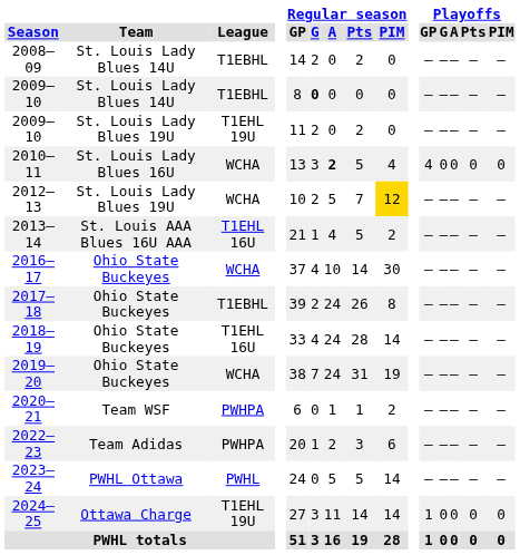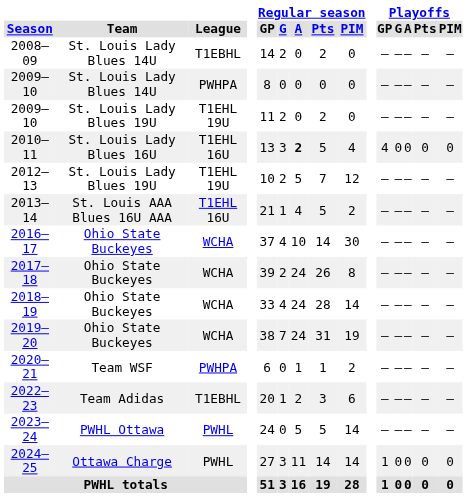 <table border="0" cellpadding="1" cellspacing="0" width="75%" style="text-align:center">
 <tr>
 <th colspan="3" bgcolor="#ffffff"> </th>
 <th rowspan="94" bgcolor="#ffffff"> </th>
 <th colspan="5"><a href='#'>Regular season</a></th>
 <th rowspan="94" bgcolor="#ffffff"> </th>
 <th colspan="5"><a href='#'>Playoffs</a></th>
 </tr>
 <tr bgcolor="#e0e0e0">
 <th><a href='#'>Season</a></th>
 <th>Team</th>
 <th>League</th>
 <th>GP</th>
 <th><a href='#'>G</a></th>
 <th><a href='#'>A</a></th>
 <th><a href='#'>Pts</a></th>
 <th><a href='#'>PIM</a></th>
 <th>GP</th>
 <th>G</th>
 <th>A</th>
 <th>Pts</th>
 <th>PIM</th>
 </tr>
 <tr>
 <td>2008–09</td>
 <td>St. Louis Lady Blues 14U</td>
 <td>T1EBHL</td>
 <td>14</td>
 <td>2</td>
 <td>0</td>
 <td>2</td>
 <td>0</td>
 <td>—</td>
 <td>—</td>
 <td>—</td>
 <td>—</td>
 <td>—</td>
 </tr>
 <tr style="background:#f0f0f0;">
 <td>2009–10</td>
 <td>St. Louis Lady Blues 14U</td>
-<td>T1EBHL</td>
+<td>PWHPA</td>
 <td>8</td>
-<td><strong>0</strong></td>
+<td>0</td>
 <td>0</td>
 <td>0</td>
 <td>0</td>
 <td>—</td>
 <td>—</td>
 <td>—</td>
 <td>—</td>
 <td>—</td>
 </tr>
 <tr>
 <td>2009–10</td>
 <td>St. Louis Lady Blues 19U</td>
 <td>T1EHL 19U</td>
 <td>11</td>
 <td>2</td>
 <td>0</td>
 <td>2</td>
 <td>0</td>
 <td>—</td>
 <td>—</td>
 <td>—</td>
 <td>—</td>
 <td>—</td>
 </tr>
 <tr style="background:#f0f0f0;">
 <td>2010–11</td>
 <td>St. Louis Lady Blues 16U</td>
-<td>WCHA</td>
+<td>T1EHL 16U</td>
 <td>13</td>
 <td>3</td>
 <td><strong>2</strong></td>
 <td>5</td>
 <td>4</td>
 <td>4</td>
 <td>0</td>
 <td>0</td>
 <td>0</td>
 <td>0</td>
 </tr>
 <tr>
 <td>2012–13</td>
 <td>St. Louis Lady Blues 19U</td>
-<td>WCHA</td>
+<td>T1EHL 19U</td>
 <td>10</td>
 <td>2</td>
 <td>5</td>
 <td>7</td>
-<td style="background: gold;">12</td>
+<td>12</td>
 <td>—</td>
 <td>—</td>
 <td>—</td>
 <td>—</td>
 <td>—</td>
 </tr>
 <tr style="background:#f0f0f0;">
 <td>2013–14</td>
 <td>St. Louis AAA Blues 16U AAA</td>
 <td><a href='#'>T1EHL</a> 16U</td>
 <td>21</td>
 <td>1</td>
 <td>4</td>
 <td>5</td>
 <td>2</td>
 <td>—</td>
 <td>—</td>
 <td>—</td>
 <td>—</td>
 <td>—</td>
 </tr>
 <tr>
 <td><a href='#'>2016–17</a></td>
 <td><a href='#'>Ohio State Buckeyes</a></td>
 <td><a href='#'>WCHA</a></td>
 <td>37</td>
 <td>4</td>
 <td>10</td>
 <td>14</td>
 <td>30</td>
 <td>—</td>
 <td>—</td>
 <td>—</td>
 <td>—</td>
 <td>—</td>
 </tr>
 <tr style="background:#f0f0f0;">
 <td><a href='#'>2017–18</a></td>
 <td>Ohio State Buckeyes</td>
-<td>T1EBHL</td>
+<td>WCHA</td>
 <td>39</td>
 <td>2</td>
 <td>24</td>
 <td>26</td>
 <td>8</td>
 <td>—</td>
 <td>—</td>
 <td>—</td>
 <td>—</td>
 <td>—</td>
 </tr>
 <tr>
 <td><a href='#'>2018–19</a></td>
 <td>Ohio State Buckeyes</td>
-<td>T1EHL 16U</td>
+<td>WCHA</td>
 <td>33</td>
 <td>4</td>
 <td>24</td>
 <td>28</td>
 <td>14</td>
 <td>—</td>
 <td>—</td>
 <td>—</td>
 <td>—</td>
 <td>—</td>
 </tr>
 <tr style="background:#f0f0f0;">
 <td><a href='#'>2019–20</a></td>
 <td>Ohio State Buckeyes</td>
 <td>WCHA</td>
 <td>38</td>
 <td>7</td>
 <td>24</td>
 <td>31</td>
 <td>19</td>
 <td>—</td>
 <td>—</td>
 <td>—</td>
 <td>—</td>
 <td>—</td>
 </tr>
 <tr>
 <td><a href='#'>2020–21</a></td>
 <td>Team WSF</td>
 <td><a href='#'>PWHPA</a></td>
 <td>6</td>
 <td>0</td>
 <td>1</td>
 <td>1</td>
 <td>2</td>
 <td>—</td>
 <td>—</td>
 <td>—</td>
 <td>—</td>
 <td>—</td>
 </tr>
 <tr style="background:#f0f0f0;">
 <td><a href='#'>2022–23</a></td>
 <td>Team Adidas</td>
-<td>PWHPA</td>
+<td>T1EBHL</td>
 <td>20</td>
 <td>1</td>
 <td>2</td>
 <td>3</td>
 <td>6</td>
 <td>—</td>
 <td>—</td>
 <td>—</td>
 <td>—</td>
 <td>—</td>
 </tr>
 <tr>
 <td><a href='#'>2023–24</a></td>
 <td><a href='#'>PWHL Ottawa</a></td>
 <td><a href='#'>PWHL</a></td>
 <td>24</td>
 <td>0</td>
 <td>5</td>
 <td>5</td>
 <td>14</td>
 <td>—</td>
 <td>—</td>
 <td>—</td>
 <td>—</td>
 <td>—</td>
 </tr>
 <tr style="background:#f0f0f0;">
 <td><a href='#'>2024–25</a></td>
 <td><a href='#'>Ottawa Charge</a></td>
-<td>T1EHL 19U</td>
+<td>PWHL</td>
 <td>27</td>
 <td>3</td>
 <td>11</td>
 <td>14</td>
 <td>14</td>
 <td>1</td>
 <td>0</td>
 <td>0</td>
 <td>0</td>
 <td>0</td>
 </tr>
 <tr bgcolor="#e0e0e0">
 <th colspan="3">PWHL totals</th>
 <th>51</th>
 <th>3</th>
 <th>16</th>
 <th>19</th>
 <th>28</th>
 <th>1</th>
 <th>0</th>
 <th>0</th>
 <th>0</th>
 <th>0</th>
 </tr>
 </table>
